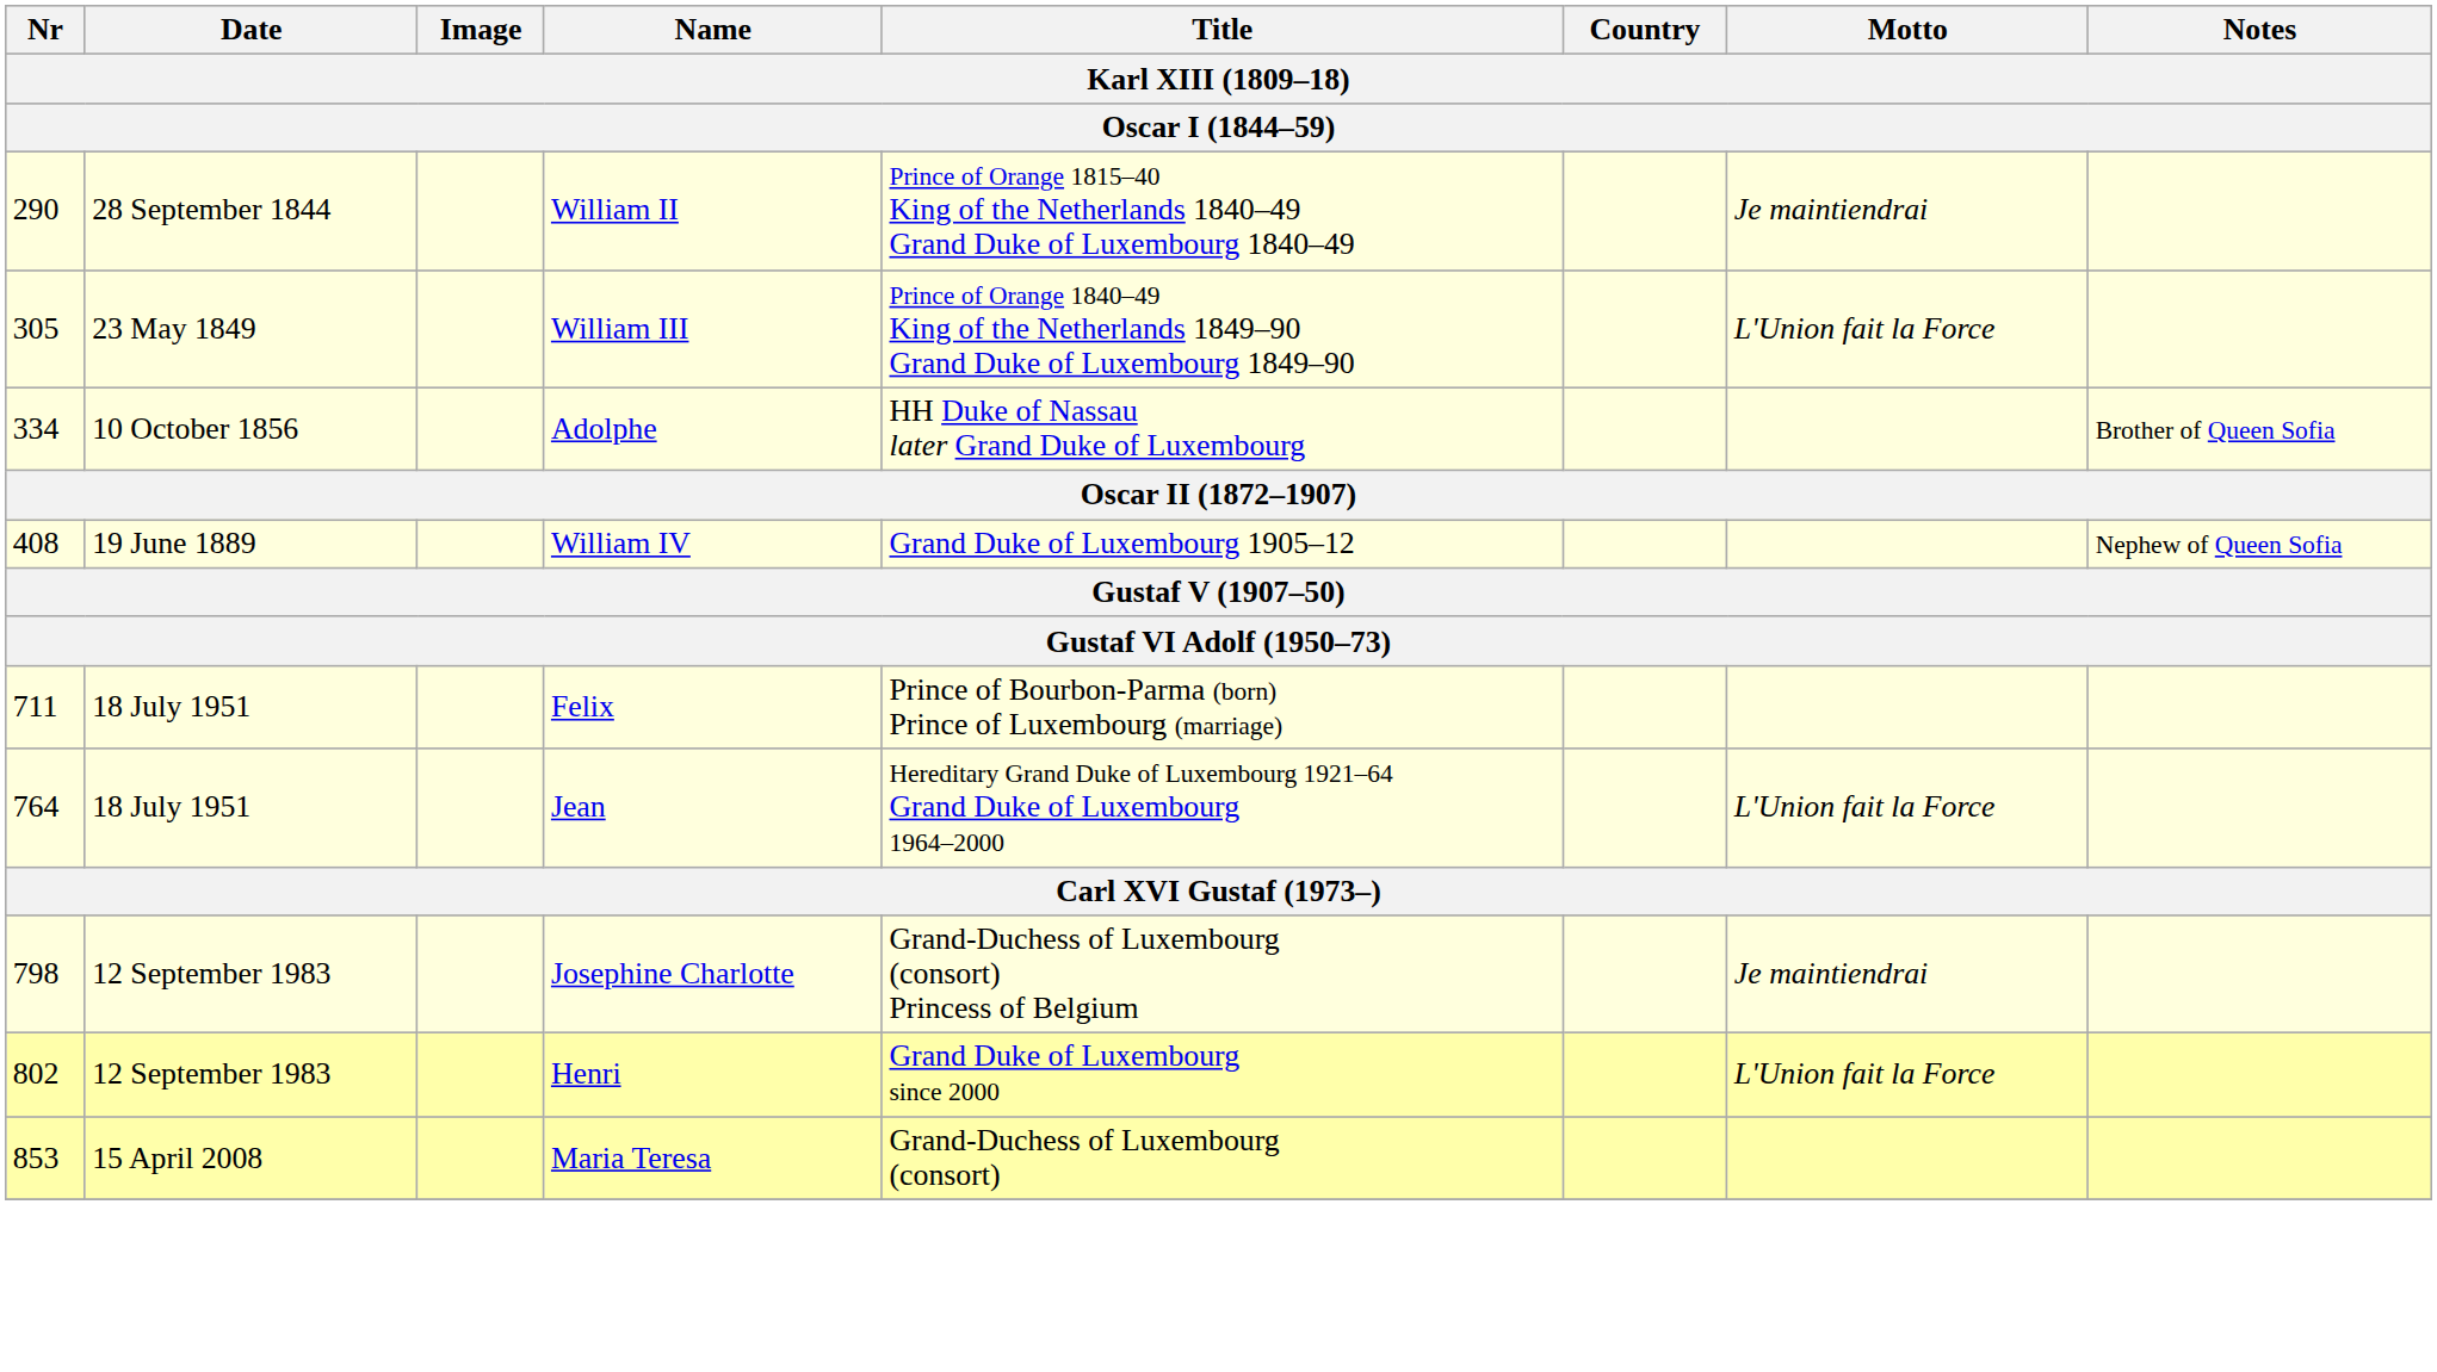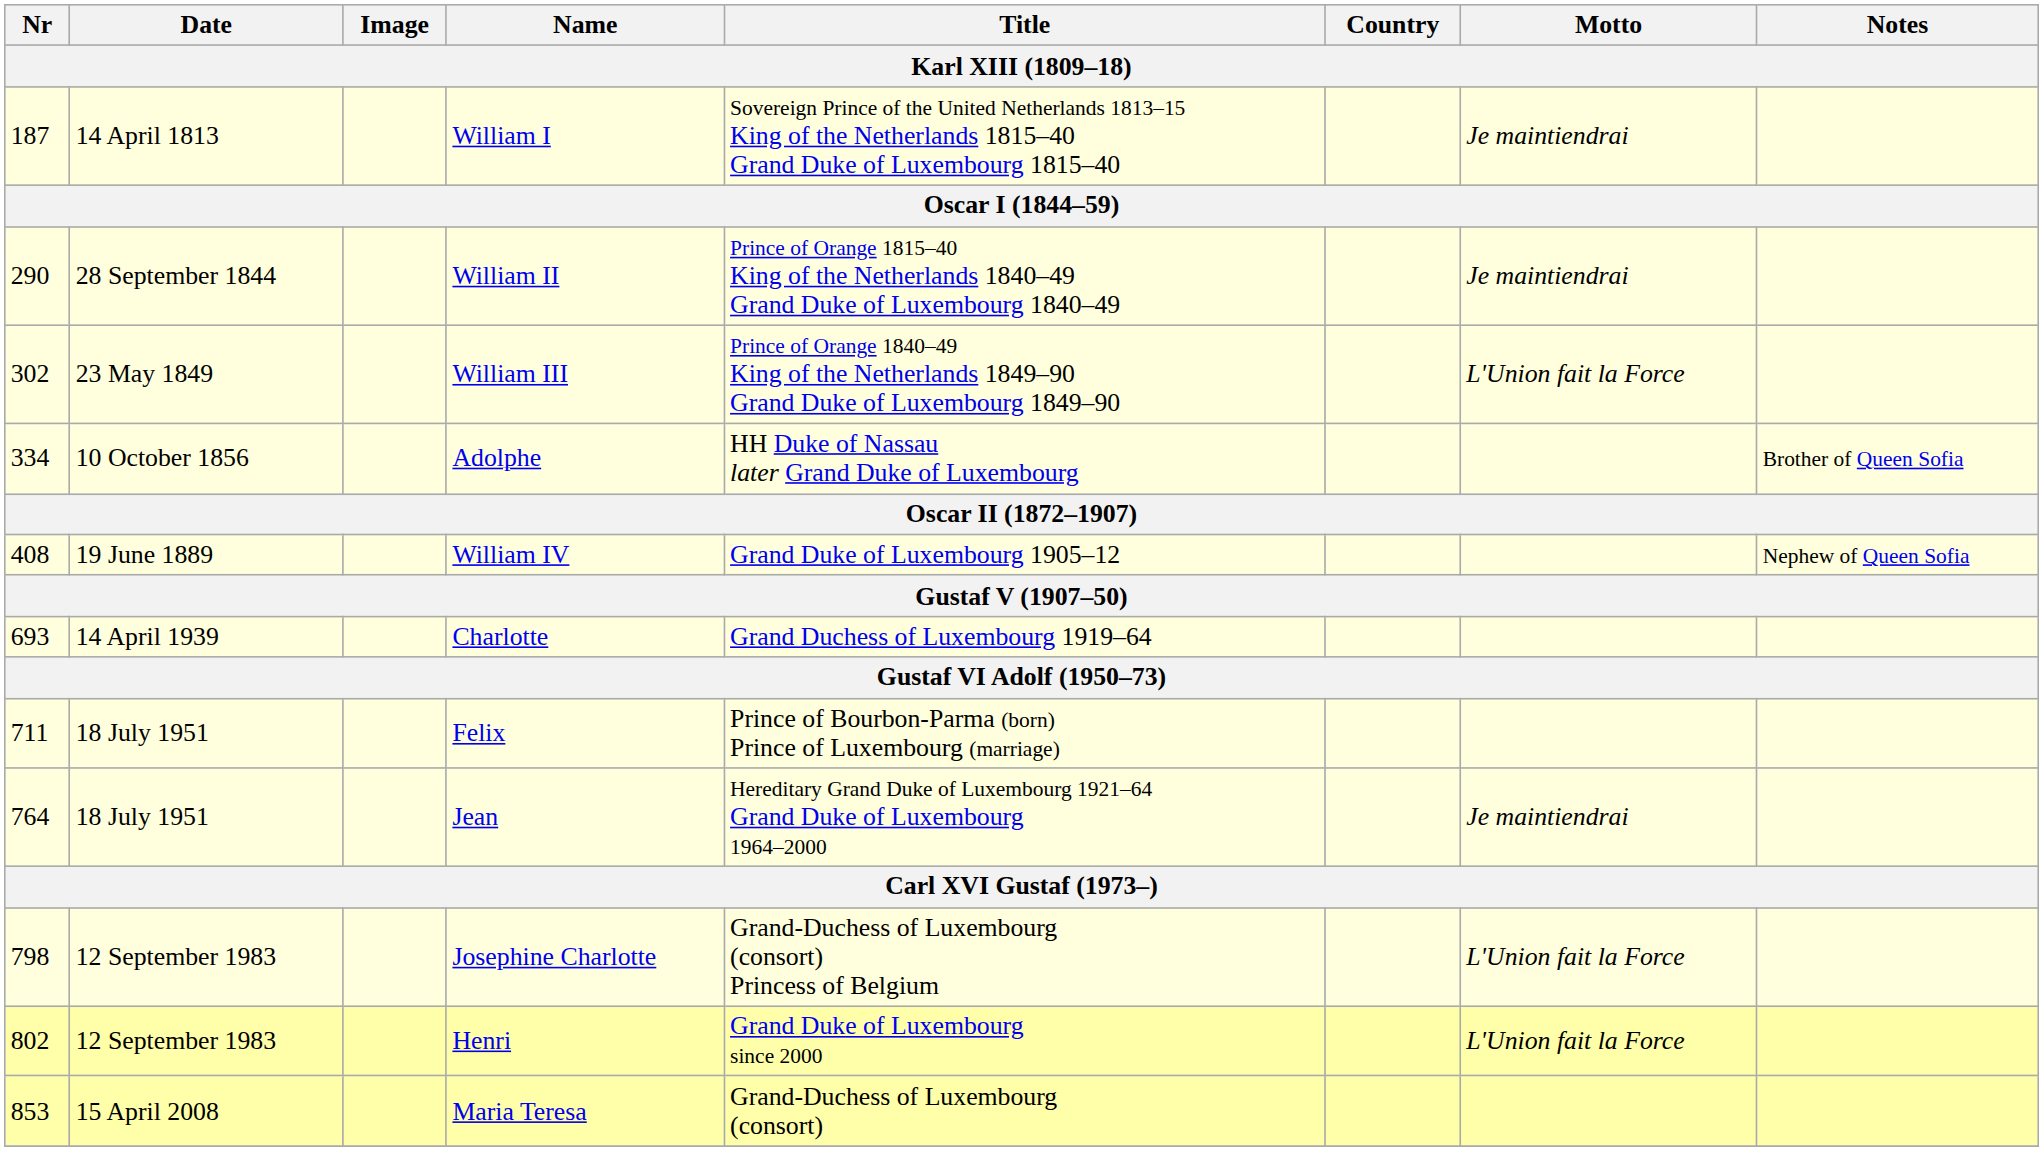 <table class="wikitable" width=100%>
 <tr>
 <th>Nr</th>
 <th>Date</th>
 <th>Image</th>
 <th>Name</th>
 <th>Title</th>
 <th>Country</th>
 <th>Motto</th>
 <th>Notes</th>
 </tr>
 <tr>
 <th colspan=8>Karl XIII (1809–18)</th>
+</tr>
+<tr bgcolor="#FFFFDD">
+<td>187</td>
+<td>14 April 1813</td>
+<td></td>
+<td><a href='#'>William I</a></td>
+<td><small>Sovereign Prince of the United Netherlands 1813–15</small><br> <a href='#'>King of the Netherlands</a> 1815–40<br><a href='#'>Grand Duke of Luxembourg</a> 1815–40</td>
+<td><br></td>
+<td><em>Je maintiendrai</em></td>
+<td></td>
 </tr>
 <tr>
 <th colspan=8>Oscar I (1844–59)</th>
 </tr>
 <tr bgcolor="#FFFFDD">
 <td>290</td>
 <td>28 September 1844</td>
 <td></td>
 <td><a href='#'>William II</a></td>
 <td><small><a href='#'>Prince of Orange</a> 1815–40</small><br> <a href='#'>King of the Netherlands</a> 1840–49<br><a href='#'>Grand Duke of Luxembourg</a> 1840–49</td>
 <td><br></td>
 <td><em>Je maintiendrai</em></td>
 <td></td>
 </tr>
 <tr bgcolor="#FFFFDD">
-<td>305</td>
+<td>302</td>
 <td>23 May 1849</td>
 <td></td>
 <td><a href='#'>William III</a></td>
 <td><small><a href='#'>Prince of Orange</a> 1840–49</small><br><a href='#'>King of the Netherlands</a> 1849–90<br><a href='#'>Grand Duke of Luxembourg</a> 1849–90</td>
 <td><br></td>
 <td><em>L'Union fait la Force</em></td>
 <td></td>
 </tr>
 <tr bgcolor="#FFFFDD">
 <td>334</td>
 <td>10 October 1856</td>
 <td></td>
 <td><a href='#'>Adolphe</a></td>
 <td>HH <a href='#'>Duke of Nassau</a><br><em>later</em> <a href='#'>Grand Duke of Luxembourg</a></td>
 <td><br></td>
 <td></td>
 <td><small>Brother of <a href='#'>Queen Sofia</a></small></td>
 </tr>
 <tr>
 <th colspan=8>Oscar II (1872–1907)</th>
 </tr>
 <tr bgcolor="#FFFFDD">
 <td>408</td>
 <td>19 June 1889</td>
 <td></td>
 <td><a href='#'>William IV</a></td>
 <td><a href='#'>Grand Duke of Luxembourg</a> 1905–12</td>
 <td></td>
 <td></td>
 <td><small>Nephew of <a href='#'>Queen Sofia</a></small></td>
 </tr>
 <tr>
 <th colspan=8>Gustaf V (1907–50)</th>
 </tr>
+<tr bgcolor="#FFFFDD">
+<td>693</td>
+<td>14 April 1939</td>
+<td></td>
+<td><a href='#'>Charlotte</a></td>
+<td><a href='#'>Grand Duchess of Luxembourg</a> 1919–64</td>
+<td></td>
+<td></td>
+<td></td>
+</tr>
 <tr>
 <th colspan=8>Gustaf VI Adolf (1950–73)</th>
 </tr>
 <tr bgcolor="#FFFFDD">
 <td>711</td>
 <td>18 July 1951</td>
 <td></td>
 <td><a href='#'>Felix</a></td>
 <td>Prince of Bourbon-Parma <small>(born)</small><br>Prince of Luxembourg <small>(marriage)</small></td>
 <td></td>
 <td></td>
 <td></td>
 </tr>
 <tr bgcolor="#FFFFDD">
 <td>764</td>
 <td>18 July 1951</td>
 <td></td>
 <td><a href='#'>Jean</a></td>
 <td><small>Hereditary Grand Duke of Luxembourg 1921–64</small><br><a href='#'>Grand Duke of Luxembourg</a><br><small>1964–2000</small></td>
 <td></td>
-<td><em>L'Union fait la Force</em></td>
+<td><em>Je maintiendrai</em></td>
 <td></td>
 </tr>
 <tr>
 <th colspan=8>Carl XVI Gustaf (1973–)</th>
 </tr>
 <tr bgcolor="#FFFFDD">
 <td>798</td>
 <td>12 September 1983</td>
 <td></td>
 <td><a href='#'>Josephine Charlotte</a></td>
 <td>Grand-Duchess of Luxembourg<br>(consort)<br>Princess of Belgium</td>
 <td><br></td>
-<td><em>Je maintiendrai</em></td>
+<td><em>L'Union fait la Force</em></td>
 <td></td>
 </tr>
 <tr bgcolor="#FFFFAA">
 <td>802</td>
 <td>12 September 1983</td>
 <td></td>
 <td><a href='#'>Henri</a></td>
 <td><a href='#'>Grand Duke of Luxembourg</a><br><small>since 2000</small></td>
 <td></td>
 <td><em>L'Union fait la Force</em></td>
 <td></td>
 </tr>
 <tr bgcolor="#FFFFAA">
 <td>853</td>
 <td>15 April 2008</td>
 <td></td>
 <td><a href='#'>Maria Teresa</a></td>
 <td>Grand-Duchess of Luxembourg<br>(consort)</td>
 <td><br></td>
 <td></td>
 <td></td>
 </tr>
 <tr>
 </tr>
 </table>
